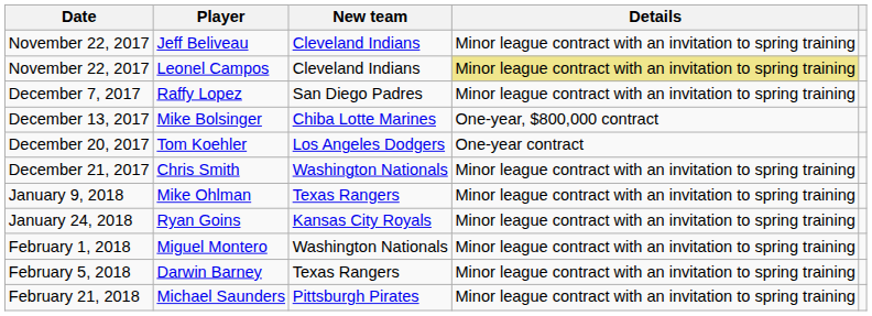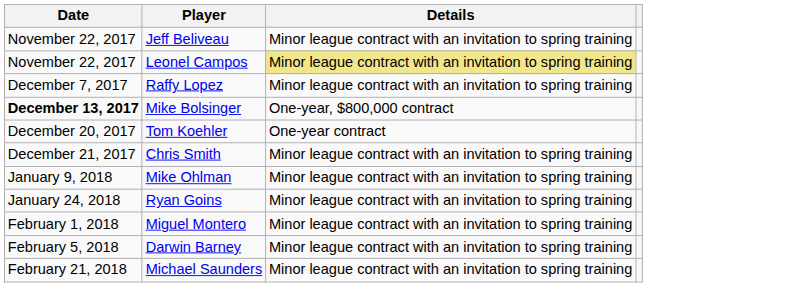 <table class="wikitable">
 <tr>
 <th>Date</th>
 <th>Player</th>
-<th>New team</th>
 <th>Details</th>
 <th></th>
 </tr>
 <tr>
 <td>November 22, 2017</td>
 <td><a href='#'>Jeff Beliveau</a></td>
-<td><a href='#'>Cleveland Indians</a></td>
 <td>Minor league contract with an invitation to spring training</td>
 <td></td>
 </tr>
 <tr>
 <td>November 22, 2017</td>
 <td><a href='#'>Leonel Campos</a></td>
-<td>Cleveland Indians</td>
 <td style="background: khaki;">Minor league contract with an invitation to spring training</td>
 <td></td>
 </tr>
 <tr>
 <td>December 7, 2017</td>
 <td><a href='#'>Raffy Lopez</a></td>
-<td>San Diego Padres</td>
 <td>Minor league contract with an invitation to spring training</td>
 <td></td>
 </tr>
 <tr>
-<td>December 13, 2017</td>
+<td><strong>December 13, 2017</strong></td>
 <td><a href='#'>Mike Bolsinger</a></td>
-<td><a href='#'>Chiba Lotte Marines</a></td>
 <td>One-year, $800,000 contract</td>
 <td></td>
 </tr>
 <tr>
 <td>December 20, 2017</td>
 <td><a href='#'>Tom Koehler</a></td>
-<td><a href='#'>Los Angeles Dodgers</a></td>
 <td>One-year contract</td>
 <td></td>
 </tr>
 <tr>
 <td>December 21, 2017</td>
 <td><a href='#'>Chris Smith</a></td>
-<td><a href='#'>Washington Nationals</a></td>
 <td>Minor league contract with an invitation to spring training</td>
 <td></td>
 </tr>
 <tr>
 <td>January 9, 2018</td>
 <td><a href='#'>Mike Ohlman</a></td>
-<td><a href='#'>Texas Rangers</a></td>
 <td>Minor league contract with an invitation to spring training</td>
 <td></td>
 </tr>
 <tr>
 <td>January 24, 2018</td>
 <td><a href='#'>Ryan Goins</a></td>
-<td><a href='#'>Kansas City Royals</a></td>
 <td>Minor league contract with an invitation to spring training</td>
 <td></td>
 </tr>
 <tr>
 <td>February 1, 2018</td>
 <td><a href='#'>Miguel Montero</a></td>
-<td>Washington Nationals</td>
 <td>Minor league contract with an invitation to spring training</td>
 <td></td>
 </tr>
 <tr>
 <td>February 5, 2018</td>
 <td><a href='#'>Darwin Barney</a></td>
-<td>Texas Rangers</td>
 <td>Minor league contract with an invitation to spring training</td>
 <td></td>
 </tr>
 <tr>
 <td>February 21, 2018</td>
 <td><a href='#'>Michael Saunders</a></td>
-<td><a href='#'>Pittsburgh Pirates</a></td>
 <td>Minor league contract with an invitation to spring training</td>
 <td></td>
 </tr>
 </table>
